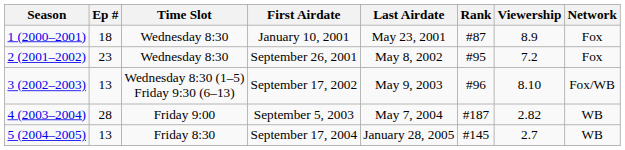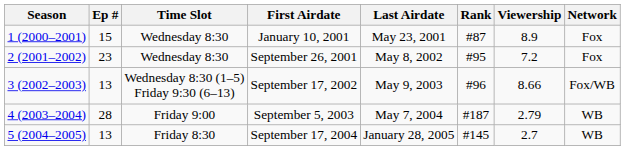 <table class="wikitable">
 <tr>
 <th>Season</th>
 <th>Ep #</th>
 <th>Time Slot</th>
 <th>First Airdate</th>
 <th>Last Airdate</th>
 <th>Rank</th>
 <th>Viewership</th>
 <th>Network</th>
 </tr>
 <tr>
 <td style="text-align: left; top"><a href='#'>1 (2000–2001)</a></td>
-<td style="text-align: center; top">18</td>
+<td style="text-align: center; top">15</td>
 <td style="text-align: center; top">Wednesday 8:30</td>
 <td style="text-align: center; top">January 10, 2001</td>
 <td style="text-align: center; top">May 23, 2001</td>
 <td style="text-align: center; top">#87</td>
 <td style="text-align: center; top">8.9</td>
 <td style="text-align: center; top">Fox</td>
 </tr>
 <tr>
 <td style="text-align: left; top"><a href='#'>2 (2001–2002)</a></td>
 <td style="text-align: center; top">23</td>
 <td style="text-align: center; top">Wednesday 8:30</td>
 <td style="text-align: center; top">September 26, 2001</td>
 <td style="text-align: center; top">May 8, 2002</td>
 <td style="text-align: center; top">#95</td>
 <td style="text-align: center; top">7.2</td>
 <td style="text-align: center; top">Fox</td>
 </tr>
 <tr>
 <td style="text-align: left; top"><a href='#'>3 (2002–2003)</a></td>
 <td style="text-align: center; top">13</td>
 <td style="text-align: center; top">Wednesday 8:30 (1–5)<br>Friday 9:30 (6–13)</td>
 <td style="text-align: center; top">September 17, 2002</td>
 <td style="text-align: center; top">May 9, 2003</td>
 <td style="text-align: center; top">#96</td>
-<td style="text-align: center; top">8.10</td>
+<td style="text-align: center; top">8.66</td>
 <td style="text-align: center; top">Fox/WB</td>
 </tr>
 <tr>
 <td style="text-align: left; top"><a href='#'>4 (2003–2004)</a></td>
 <td style="text-align: center; top">28</td>
 <td style="text-align: center; top">Friday 9:00</td>
 <td style="text-align: center; top">September 5, 2003</td>
 <td style="text-align: center; top">May 7, 2004</td>
 <td style="text-align: center; top">#187</td>
-<td style="text-align: center; top">2.82</td>
+<td style="text-align: center; top">2.79</td>
 <td style="text-align: center; top">WB</td>
 </tr>
 <tr>
 <td style="text-align: left; top"><a href='#'>5 (2004–2005)</a></td>
 <td style="text-align: center; top">13</td>
 <td style="text-align: center; top">Friday 8:30</td>
 <td style="text-align: center; top">September 17, 2004</td>
 <td style="text-align: center; top">January 28, 2005</td>
 <td style="text-align: center; top">#145</td>
 <td style="text-align: center; top">2.7</td>
 <td style="text-align: center; top">WB</td>
 </tr>
 </table>
